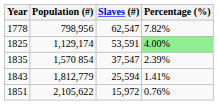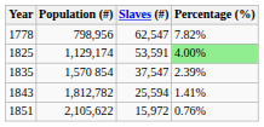 <table class="wikitable" style="margin:1em auto;">
 <tr>
 <th>Year</th>
 <th>Population (#)</th>
 <th><a href='#'>Slaves</a> (#)</th>
 <th>Percentage (%)</th>
 </tr>
 <tr>
 <td>1778</td>
 <td align="right">798,956</td>
 <td align="right">62,547</td>
 <td>7.82%</td>
 </tr>
 <tr>
 <td>1825</td>
 <td align="right">1,129,174</td>
 <td align="right">53,591</td>
 <td style="background: lightgreen;">4.00%</td>
 </tr>
 <tr>
 <td>1835</td>
 <td align="right">1,570 854</td>
 <td align="right">37,547</td>
 <td>2.39%</td>
 </tr>
 <tr>
 <td>1843</td>
-<td align="right">1,812,779</td>
+<td align="right">1,812,782</td>
 <td align="right">25,594</td>
 <td>1.41%</td>
 </tr>
 <tr>
 <td>1851</td>
 <td align="right">2,105,622</td>
 <td align="right">15,972</td>
 <td>0.76%</td>
 </tr>
 </table>
